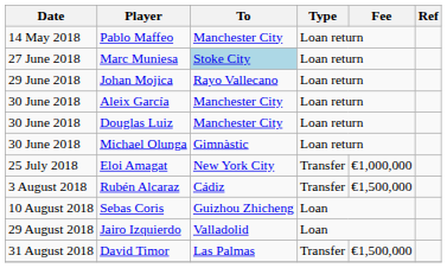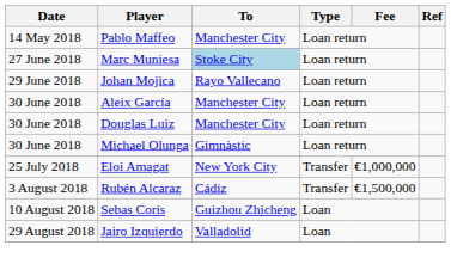 <table class="wikitable">
 <tr>
 <th>Date</th>
 <th>Player</th>
 <th>To</th>
 <th>Type</th>
 <th>Fee</th>
 <th>Ref</th>
 </tr>
 <tr>
 <td>14 May 2018</td>
 <td> <a href='#'>Pablo Maffeo</a></td>
 <td> <a href='#'>Manchester City</a></td>
 <td colspan=2>Loan return</td>
 <td></td>
 </tr>
 <tr>
 <td>27 June 2018</td>
 <td> <a href='#'>Marc Muniesa</a></td>
 <td style="background: lightblue;"> <a href='#'>Stoke City</a></td>
 <td colspan=2>Loan return</td>
 <td></td>
 </tr>
 <tr>
 <td>29 June 2018</td>
 <td> <a href='#'>Johan Mojica</a></td>
 <td> <a href='#'>Rayo Vallecano</a></td>
 <td colspan=2>Loan return</td>
 <td></td>
 </tr>
 <tr>
 <td>30 June 2018</td>
 <td> <a href='#'>Aleix García</a></td>
 <td> <a href='#'>Manchester City</a></td>
 <td colspan=2>Loan return</td>
 <td></td>
 </tr>
 <tr>
 <td>30 June 2018</td>
 <td> <a href='#'>Douglas Luiz</a></td>
 <td> <a href='#'>Manchester City</a></td>
 <td colspan=2>Loan return</td>
 <td></td>
 </tr>
 <tr>
 <td>30 June 2018</td>
 <td> <a href='#'>Michael Olunga</a></td>
 <td> <a href='#'>Gimnàstic</a></td>
 <td colspan=2>Loan return</td>
 <td></td>
 </tr>
 <tr>
 <td>25 July 2018</td>
 <td> <a href='#'>Eloi Amagat</a></td>
 <td> <a href='#'>New York City</a></td>
 <td>Transfer</td>
 <td>€1,000,000</td>
 <td></td>
 </tr>
 <tr>
 <td>3 August 2018</td>
 <td> <a href='#'>Rubén Alcaraz</a></td>
 <td> <a href='#'>Cádiz</a></td>
 <td>Transfer</td>
 <td>€1,500,000</td>
 <td></td>
 </tr>
 <tr>
 <td>10 August 2018</td>
 <td> <a href='#'>Sebas Coris</a></td>
 <td> <a href='#'>Guizhou Zhicheng</a></td>
 <td colspan=2>Loan</td>
 <td></td>
 </tr>
 <tr>
 <td>29 August 2018</td>
 <td> <a href='#'>Jairo Izquierdo</a></td>
 <td> <a href='#'>Valladolid</a></td>
 <td colspan=2>Loan</td>
 <td></td>
 </tr>
 <tr>
-<td>31 August 2018</td>
-<td> <a href='#'>David Timor</a></td>
-<td> <a href='#'>Las Palmas</a></td>
-<td>Transfer</td>
-<td>€1,500,000</td>
-<td></td>
-</tr>
-<tr>
 </tr>
 </table>
